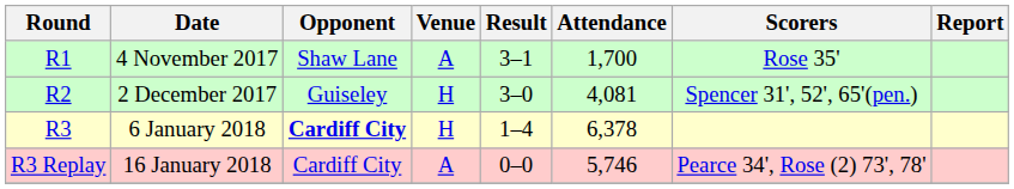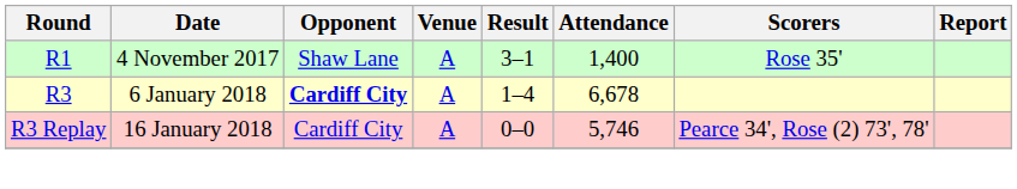 <table class="wikitable" style="font-size:100%; text-align:center">
 <tr>
 <th>Round</th>
 <th>Date</th>
 <th>Opponent</th>
 <th>Venue</th>
 <th>Result</th>
 <th>Attendance</th>
 <th>Scorers</th>
 <th>Report</th>
 </tr>
 <tr bgcolor=#CCFFCC>
 <td><a href='#'>R1</a></td>
 <td>4 November 2017</td>
 <td><a href='#'>Shaw Lane</a></td>
 <td><a href='#'>A</a></td>
 <td>3–1</td>
-<td>1,700</td>
+<td>1,400</td>
 <td><a href='#'>Rose</a> 35'</td>
-<td></td>
-</tr>
-<tr bgcolor=#CCFFCC>
-<td><a href='#'>R2</a></td>
-<td>2 December 2017</td>
-<td><a href='#'>Guiseley</a></td>
-<td><a href='#'>H</a></td>
-<td>3–0</td>
-<td>4,081</td>
-<td><a href='#'>Spencer</a> 31', 52', 65'(<a href='#'>pen.</a>)</td>
 <td></td>
 </tr>
 <tr bgcolor= FFFFCC>
 <td><a href='#'>R3</a></td>
 <td>6 January 2018</td>
 <td><strong><a href='#'>Cardiff City</a></strong></td>
-<td><a href='#'>H</a></td>
+<td><a href='#'>A</a></td>
 <td>1–4</td>
-<td>6,378</td>
+<td>6,678</td>
 <td></td>
 <td></td>
 </tr>
 <tr bgcolor=FFCCCC>
 <td><a href='#'>R3 Replay</a></td>
 <td>16 January 2018</td>
 <td><a href='#'>Cardiff City</a></td>
 <td><a href='#'>A</a></td>
 <td>0–0</td>
 <td>5,746</td>
 <td><a href='#'>Pearce</a> 34', <a href='#'>Rose</a> (2) 73', 78'</td>
 <td></td>
 </tr>
 <tr>
 </tr>
 </table>
